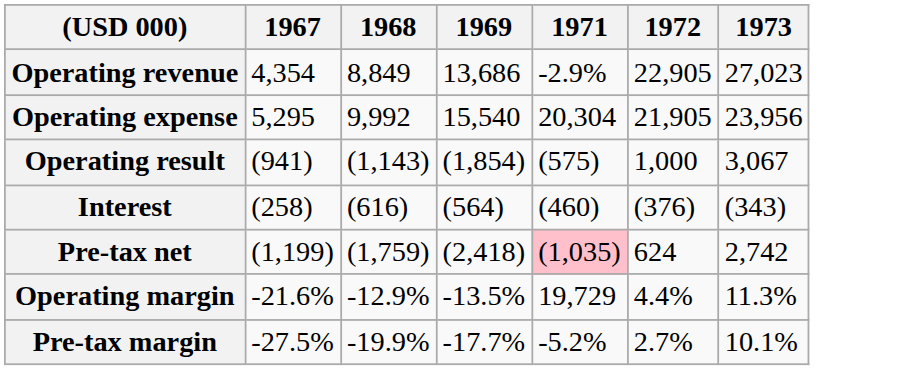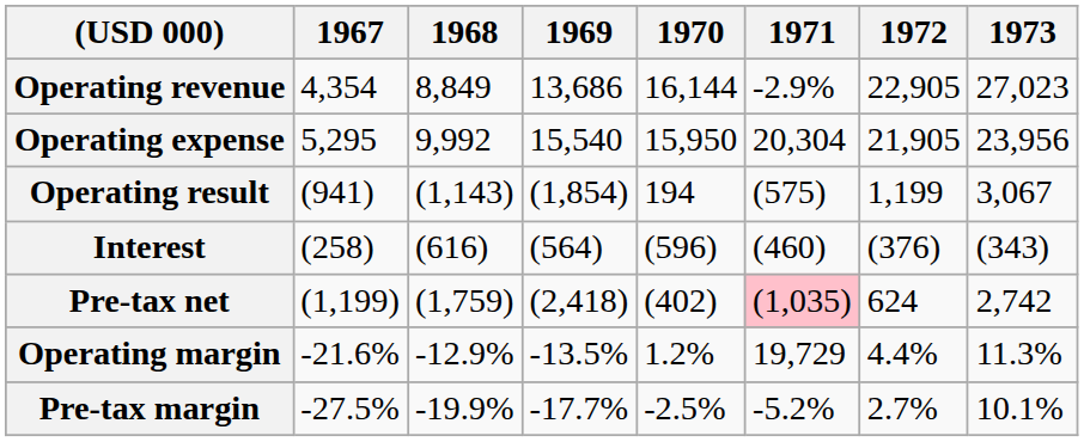 <table class="wikitable plain-row-headers defaultright">
 <tr>
 <th>(USD 000)</th>
 <th>1967</th>
 <th>1968</th>
 <th>1969</th>
+<th>1970</th>
 <th>1971</th>
 <th>1972</th>
 <th>1973</th>
 </tr>
 <tr>
 <th>Operating revenue</th>
 <td>4,354</td>
 <td>8,849</td>
 <td>13,686</td>
+<td>16,144</td>
 <td>-2.9%</td>
 <td>22,905</td>
 <td>27,023</td>
 </tr>
 <tr>
 <th>Operating expense</th>
 <td>5,295</td>
 <td>9,992</td>
 <td>15,540</td>
+<td>15,950</td>
 <td>20,304</td>
 <td>21,905</td>
 <td>23,956</td>
 </tr>
 <tr>
 <th>Operating result</th>
 <td>(941)</td>
 <td>(1,143)</td>
 <td>(1,854)</td>
+<td>194</td>
 <td>(575)</td>
-<td>1,000</td>
+<td>1,199</td>
 <td>3,067</td>
 </tr>
 <tr>
 <th>Interest</th>
 <td>(258)</td>
 <td>(616)</td>
 <td>(564)</td>
+<td>(596)</td>
 <td>(460)</td>
 <td>(376)</td>
 <td>(343)</td>
 </tr>
 <tr>
 <th>Pre-tax net</th>
 <td>(1,199)</td>
 <td>(1,759)</td>
 <td>(2,418)</td>
+<td>(402)</td>
 <td style="background: pink;">(1,035)</td>
 <td>624</td>
 <td>2,742</td>
 </tr>
 <tr>
 <th>Operating margin</th>
 <td>-21.6%</td>
 <td>-12.9%</td>
 <td>-13.5%</td>
+<td>1.2%</td>
 <td>19,729</td>
 <td>4.4%</td>
 <td>11.3%</td>
 </tr>
 <tr>
 <th>Pre-tax margin</th>
 <td>-27.5%</td>
 <td>-19.9%</td>
 <td>-17.7%</td>
+<td>-2.5%</td>
 <td>-5.2%</td>
 <td>2.7%</td>
 <td>10.1%</td>
 </tr>
 </table>
